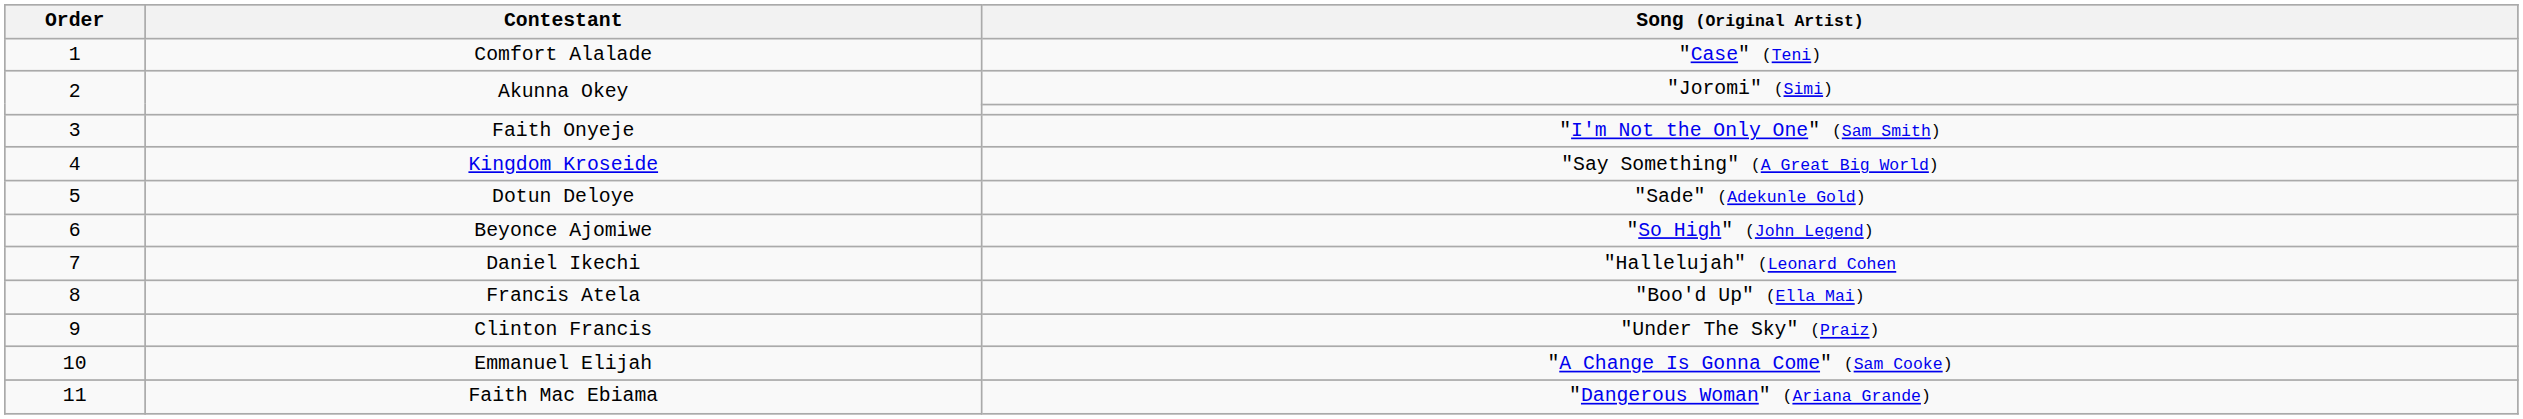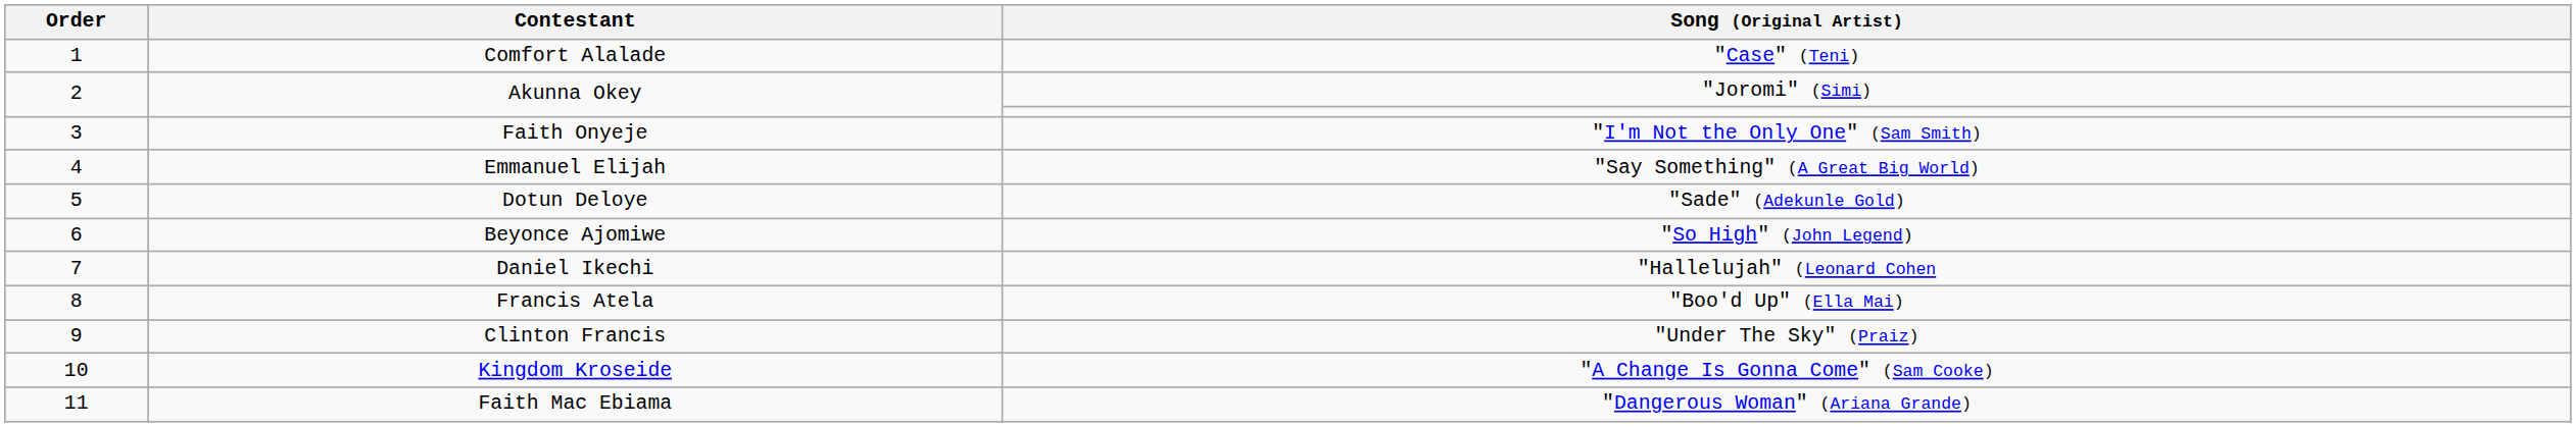 <table class="wikitable" style="font-size:90%; width:75%; text-align: center;">
 <tr>
 <th width="05%">Order</th>
 <th width="30%">Contestant</th>
 <th width="55%">Song <small>(Original Artist)</small></th>
 </tr>
 <tr>
 <td>1</td>
 <td>Comfort Alalade</td>
 <td>"<a href='#'>Case</a>" <small>(<a href='#'>Teni</a>)</small></td>
 </tr>
 <tr>
 <td rowspan=2>2</td>
 <td rowspan=2>Akunna Okey</td>
 <td>"Joromi" <small>(<a href='#'>Simi</a>)</small></td>
 </tr>
 <tr>
 <td></td>
 </tr>
 <tr>
 <td>3</td>
 <td>Faith Onyeje</td>
 <td>"<a href='#'>I'm Not the Only One</a>" <small>(<a href='#'>Sam Smith</a>)</small></td>
 </tr>
 <tr>
 <td>4</td>
-<td><a href='#'>Kingdom Kroseide</a></td>
+<td>Emmanuel Elijah</td>
 <td>"Say Something" <small>(<a href='#'>A Great Big World</a>)</small></td>
 </tr>
 <tr>
 <td>5</td>
 <td>Dotun Deloye</td>
 <td>"Sade" <small>(<a href='#'>Adekunle Gold</a>)</small></td>
 </tr>
 <tr>
 <td>6</td>
 <td>Beyonce Ajomiwe</td>
 <td>"<a href='#'>So High</a>" <small>(<a href='#'>John Legend</a>)</small></td>
 </tr>
 <tr>
 <td>7</td>
 <td>Daniel Ikechi</td>
 <td>"Hallelujah" <small>(<a href='#'>Leonard Cohen</a></small></td>
 </tr>
 <tr>
 <td>8</td>
 <td>Francis Atela</td>
 <td>"Boo'd Up" <small>(<a href='#'>Ella Mai</a>)</small></td>
 </tr>
 <tr>
 <td>9</td>
 <td>Clinton Francis</td>
 <td>"Under The Sky" <small>(<a href='#'>Praiz</a>)</small></td>
 </tr>
 <tr>
 <td>10</td>
-<td>Emmanuel Elijah</td>
+<td><a href='#'>Kingdom Kroseide</a></td>
 <td>"<a href='#'>A Change Is Gonna Come</a>" <small>(<a href='#'>Sam Cooke</a>)</small></td>
 </tr>
 <tr>
 <td>11</td>
 <td>Faith Mac Ebiama</td>
 <td>"<a href='#'>Dangerous Woman</a>" <small>(<a href='#'>Ariana Grande</a>)</small></td>
 </tr>
 </table>
